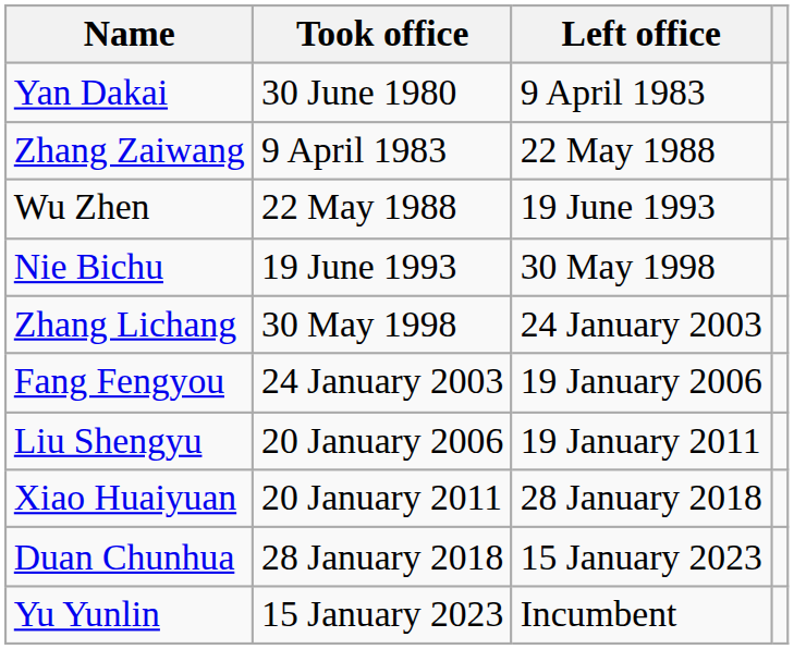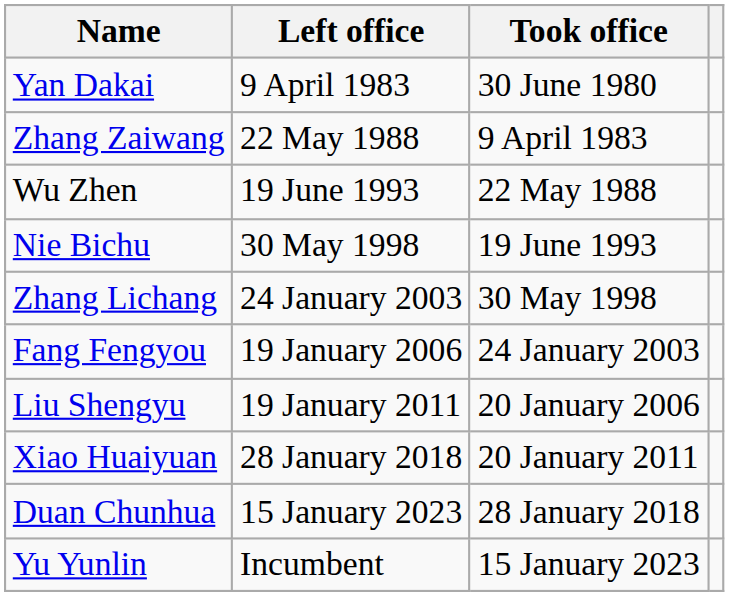 <table class="wikitable">
 <tr>
 <th>Name</th>
+<th>Left office</th>
 <th><strong>Took office</strong></th>
-<th>Left office</th>
 <th></th>
 </tr>
 <tr>
 <td><a href='#'>Yan Dakai</a></td>
+<td>9 April 1983</td>
 <td>30 June 1980</td>
+<td></td>
+</tr>
+<tr>
+<td><a href='#'>Zhang Zaiwang</a></td>
+<td>22 May 1988</td>
 <td>9 April 1983</td>
 <td></td>
 </tr>
 <tr>
-<td><a href='#'>Zhang Zaiwang</a></td>
-<td>9 April 1983</td>
+<td>Wu Zhen</td>
+<td>19 June 1993</td>
 <td>22 May 1988</td>
 <td></td>
 </tr>
 <tr>
-<td>Wu Zhen</td>
-<td>22 May 1988</td>
+<td><a href='#'>Nie Bichu</a></td>
+<td>30 May 1998</td>
 <td>19 June 1993</td>
 <td></td>
 </tr>
 <tr>
-<td><a href='#'>Nie Bichu</a></td>
-<td>19 June 1993</td>
+<td><a href='#'>Zhang Lichang</a></td>
+<td>24 January 2003</td>
 <td>30 May 1998</td>
 <td></td>
 </tr>
 <tr>
-<td><a href='#'>Zhang Lichang</a></td>
-<td>30 May 1998</td>
+<td><a href='#'>Fang Fengyou</a></td>
+<td>19 January 2006</td>
 <td>24 January 2003</td>
 <td></td>
 </tr>
 <tr>
-<td><a href='#'>Fang Fengyou</a></td>
-<td>24 January 2003</td>
-<td>19 January 2006</td>
-<td></td>
-</tr>
-<tr>
 <td><a href='#'>Liu Shengyu</a></td>
+<td>19 January 2011</td>
 <td>20 January 2006</td>
-<td>19 January 2011</td>
 <td></td>
 </tr>
 <tr>
 <td><a href='#'>Xiao Huaiyuan</a></td>
+<td>28 January 2018</td>
 <td>20 January 2011</td>
+<td></td>
+</tr>
+<tr>
+<td><a href='#'>Duan Chunhua</a></td>
+<td>15 January 2023</td>
 <td>28 January 2018</td>
 <td></td>
 </tr>
 <tr>
-<td><a href='#'>Duan Chunhua</a></td>
-<td>28 January 2018</td>
+<td><a href='#'>Yu Yunlin</a></td>
+<td>Incumbent</td>
 <td>15 January 2023</td>
 <td></td>
 </tr>
-<tr>
-<td><a href='#'>Yu Yunlin</a></td>
-<td>15 January 2023</td>
-<td>Incumbent</td>
-<td></td>
-</tr>
 </table>
